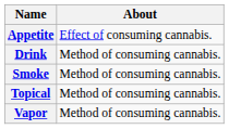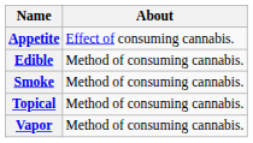 <table class="wikitable mw-collapsible">
 <tr>
 <th>Name</th>
 <th>About</th>
 </tr>
 <tr>
 <th><a href='#'>Appetite</a></th>
 <td><a href='#'>Effect of</a> consuming cannabis.</td>
 </tr>
 <tr>
-<th><a href='#'>Drink</a></th>
+<th><a href='#'>Edible</a></th>
 <td>Method of consuming cannabis.</td>
 </tr>
 <tr>
 <th><a href='#'>Smoke</a></th>
 <td>Method of consuming cannabis.</td>
 </tr>
 <tr>
 <th><a href='#'>Topical</a></th>
 <td>Method of consuming cannabis.</td>
 </tr>
 <tr>
 <th><a href='#'>Vapor</a></th>
 <td>Method of consuming cannabis.</td>
 </tr>
 </table>
